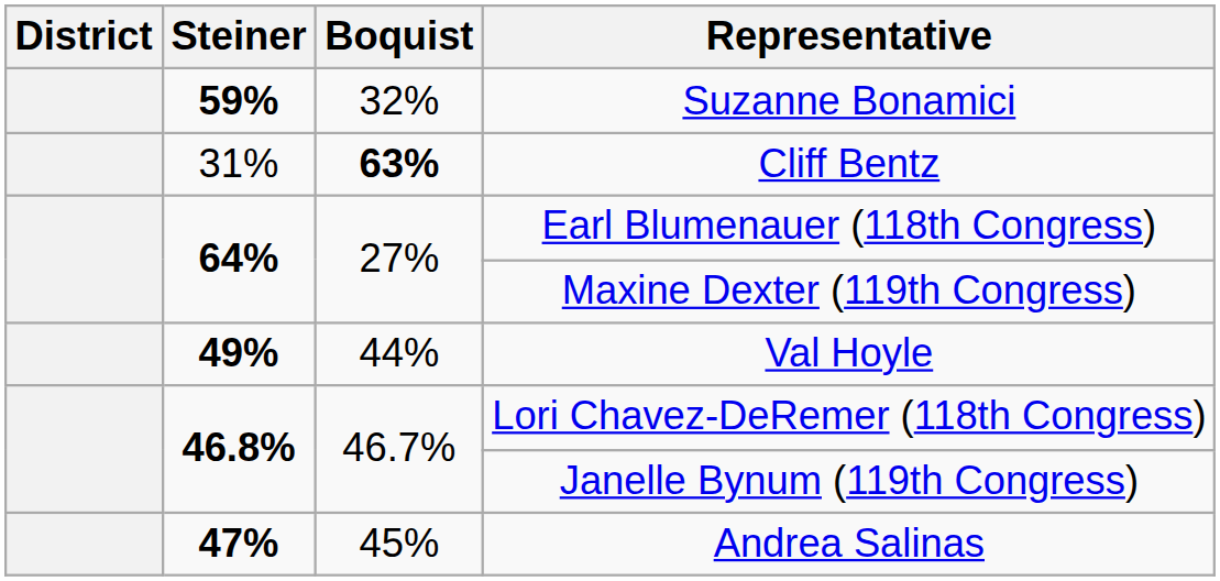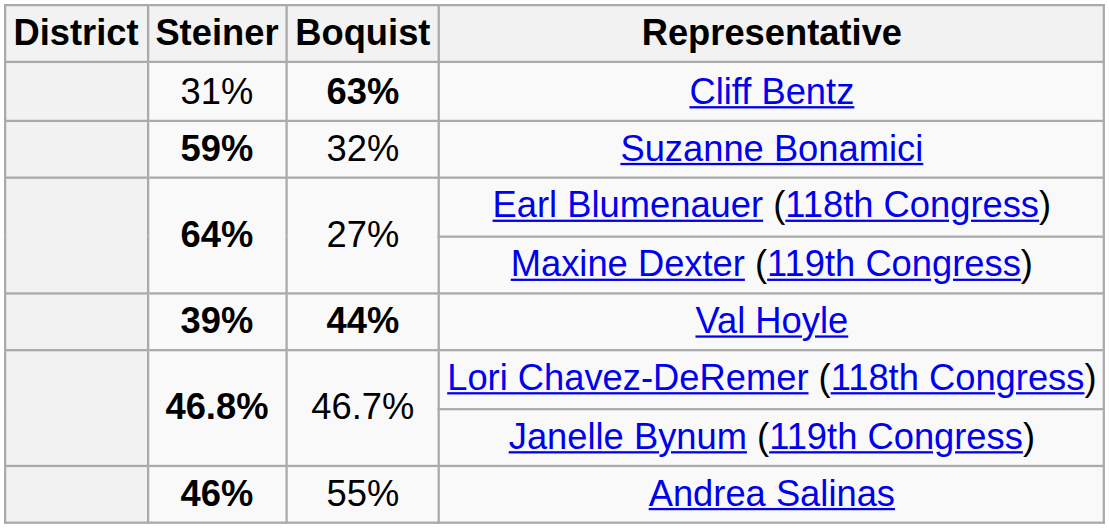 <table class=wikitable>
 <tr>
 <th>District</th>
 <th>Steiner</th>
 <th>Boquist</th>
 <th>Representative</th>
 </tr>
 <tr align=center>
 <th></th>
+<td>31%</td>
+<td><strong>63%</strong></td>
+<td><a href='#'>Cliff Bentz</a></td>
+</tr>
+<tr align=center>
+<th></th>
 <td><strong>59%</strong></td>
 <td>32%</td>
 <td><a href='#'>Suzanne Bonamici</a></td>
-</tr>
-<tr align=center>
-<th></th>
-<td>31%</td>
-<td><strong>63%</strong></td>
-<td><a href='#'>Cliff Bentz</a></td>
 </tr>
 <tr align=center>
 <th rowspan=2 ></th>
 <td rowspan=2><strong>64%</strong></td>
 <td rowspan=2>27%</td>
 <td><a href='#'>Earl Blumenauer</a> (<a href='#'>118th Congress</a>)</td>
 </tr>
 <tr align=center>
 <td><a href='#'>Maxine Dexter</a> (<a href='#'>119th Congress</a>)</td>
 </tr>
 <tr align=center>
 <th></th>
-<td><strong>49%</strong></td>
-<td>44%</td>
+<td><strong>39%</strong></td>
+<td><strong>44%</strong></td>
 <td><a href='#'>Val Hoyle</a></td>
 </tr>
 <tr align=center>
 <th rowspan=2 ></th>
 <td rowspan=2><strong>46.8%</strong></td>
 <td rowspan=2>46.7%</td>
 <td><a href='#'>Lori Chavez-DeRemer</a> (<a href='#'>118th Congress</a>)</td>
 </tr>
 <tr align=center>
 <td><a href='#'>Janelle Bynum</a> (<a href='#'>119th Congress</a>)</td>
 </tr>
 <tr align=center>
 <th></th>
-<td><strong>47%</strong></td>
-<td>45%</td>
+<td><strong>46%</strong></td>
+<td>55%</td>
 <td><a href='#'>Andrea Salinas</a></td>
 </tr>
 </table>
